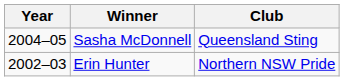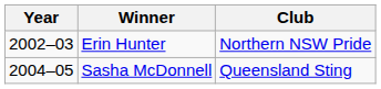 <table class="wikitable">
 <tr>
 <th>Year</th>
 <th>Winner</th>
 <th>Club</th>
 </tr>
 <tr>
+<td>2002–03</td>
+<td><a href='#'>Erin Hunter</a></td>
+<td><a href='#'>Northern NSW Pride</a></td>
+</tr>
+<tr>
 <td>2004–05</td>
 <td><a href='#'>Sasha McDonnell</a></td>
 <td><a href='#'>Queensland Sting</a></td>
 </tr>
-<tr>
-<td>2002–03</td>
-<td><a href='#'>Erin Hunter</a></td>
-<td><a href='#'>Northern NSW Pride</a></td>
-</tr>
 </table>
